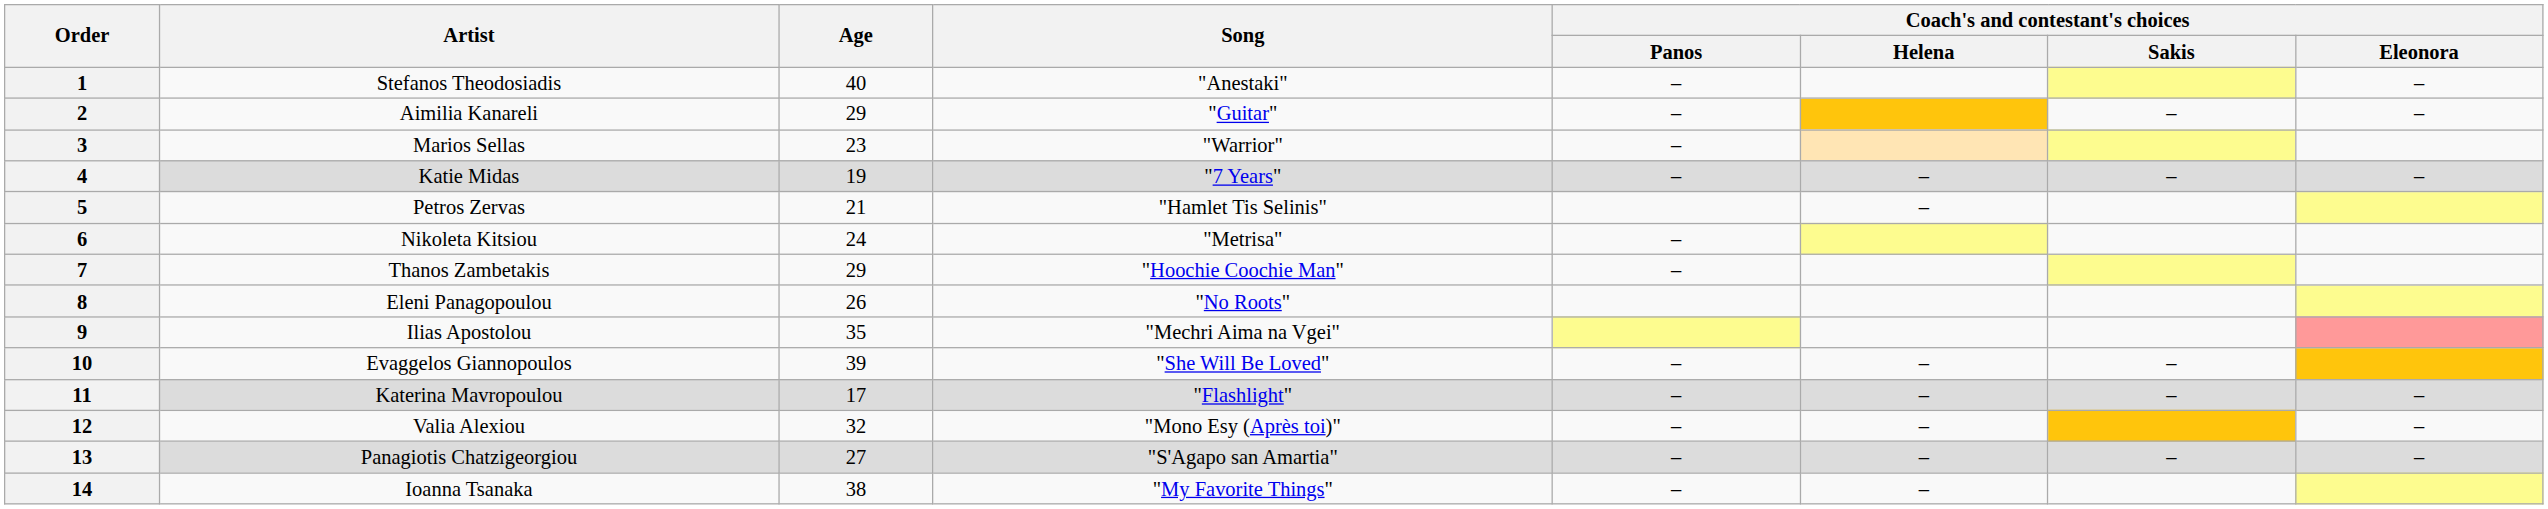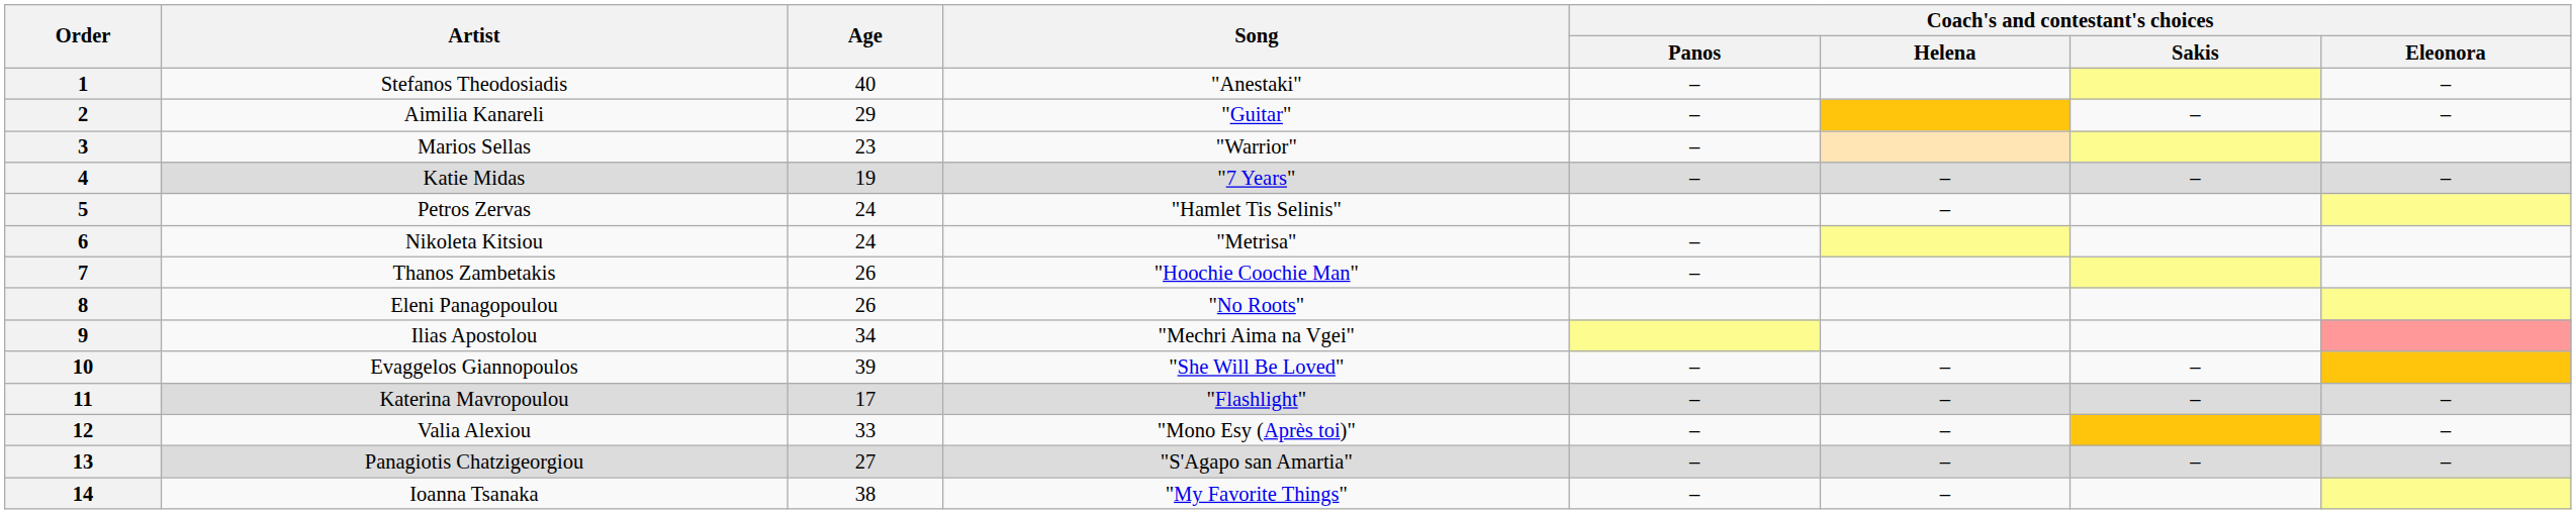 <table class="wikitable" style="text-align:center; line-height:17px; width:100%;">
 <tr>
 <th scope="col" rowspan="2" width="05%">Order</th>
 <th scope="col" rowspan="2" width="20%">Artist</th>
 <th scope="col" rowspan="2" width="05%">Age</th>
 <th scope="col" rowspan="2" width="20%">Song</th>
 <th scope="col" colspan="4" width="32%">Coach's and contestant's choices</th>
 </tr>
 <tr>
 <th width="08%">Panos</th>
 <th width="08%">Helena</th>
 <th width="08%">Sakis</th>
 <th width="08%">Eleonora</th>
 </tr>
 <tr>
 <th>1</th>
 <td>Stefanos Theodosiadis</td>
 <td>40</td>
 <td>"Anestaki"</td>
 <td>–</td>
 <td></td>
 <td style="background: #fdfc8f;"></td>
 <td>–</td>
 </tr>
 <tr>
 <th>2</th>
 <td>Aimilia Kanareli</td>
 <td>29</td>
 <td>"<a href='#'>Guitar</a>"</td>
 <td>–</td>
 <td style="background: #FFC50C;"></td>
 <td>–</td>
 <td>–</td>
 </tr>
 <tr>
 <th>3</th>
 <td>Marios Sellas</td>
 <td>23</td>
 <td>"Warrior"</td>
 <td>–</td>
 <td bgcolor="#ffe5b4"><strong></strong></td>
 <td style="background: #fdfc8f;"></td>
 <td></td>
 </tr>
 <tr style="background: #DCDCDC;" |>
 <th>4</th>
 <td>Katie Midas</td>
 <td>19</td>
 <td>"<a href='#'>7 Years</a>"</td>
 <td>–</td>
 <td>–</td>
 <td>–</td>
 <td>–</td>
 </tr>
 <tr>
 <th>5</th>
 <td>Petros Zervas</td>
-<td>21</td>
+<td>24</td>
 <td>"Hamlet Tis Selinis"</td>
 <td></td>
 <td>–</td>
 <td></td>
 <td style="background: #fdfc8f;"></td>
 </tr>
 <tr>
 <th>6</th>
 <td>Nikoleta Kitsiou</td>
 <td>24</td>
 <td>"Metrisa"</td>
 <td>–</td>
 <td style="background: #fdfc8f;"></td>
 <td></td>
 <td></td>
 </tr>
 <tr>
 <th>7</th>
 <td>Thanos Zambetakis</td>
-<td>29</td>
+<td>26</td>
 <td>"<a href='#'>Hoochie Coochie Man</a>"</td>
 <td>–</td>
 <td></td>
 <td style="background: #fdfc8f;"></td>
 <td></td>
 </tr>
 <tr>
 <th>8</th>
 <td>Eleni Panagopoulou</td>
 <td>26</td>
 <td>"<a href='#'>No Roots</a>"</td>
 <td></td>
 <td></td>
 <td></td>
 <td style="background: #fdfc8f;"></td>
 </tr>
 <tr>
 <th>9</th>
 <td>Ilias Apostolou</td>
-<td>35</td>
+<td>34</td>
 <td>"Mechri Aima na Vgei"</td>
 <td style="background: #fdfc8f;"></td>
 <td></td>
 <td></td>
 <td bgcolor="#f99"><strong></strong></td>
 </tr>
 <tr>
 <th>10</th>
 <td>Evaggelos Giannopoulos</td>
 <td>39</td>
 <td>"<a href='#'>She Will Be Loved</a>"</td>
 <td>–</td>
 <td>–</td>
 <td>–</td>
 <td style="background: #FFC50C;"></td>
 </tr>
 <tr style="background: #DCDCDC;" |>
 <th>11</th>
 <td>Katerina Mavropoulou</td>
 <td>17</td>
 <td>"<a href='#'>Flashlight</a>"</td>
 <td>–</td>
 <td>–</td>
 <td>–</td>
 <td>–</td>
 </tr>
 <tr>
 <th>12</th>
 <td>Valia Alexiou</td>
-<td>32</td>
+<td>33</td>
 <td>"Mono Esy (<a href='#'>Après toi</a>)"</td>
 <td>–</td>
 <td>–</td>
 <td style="background: #FFC50C;"></td>
 <td>–</td>
 </tr>
 <tr style="background: #DCDCDC;" |>
 <th>13</th>
 <td>Panagiotis Chatzigeorgiou</td>
 <td>27</td>
 <td>"S'Agapo san Amartia"</td>
 <td>–</td>
 <td>–</td>
 <td>–</td>
 <td>–</td>
 </tr>
 <tr>
 <th>14</th>
 <td>Ioanna Tsanaka</td>
 <td>38</td>
 <td>"<a href='#'>My Favorite Things</a>"</td>
 <td>–</td>
 <td>–</td>
 <td></td>
 <td style="background: #fdfc8f;"></td>
 </tr>
 </table>
